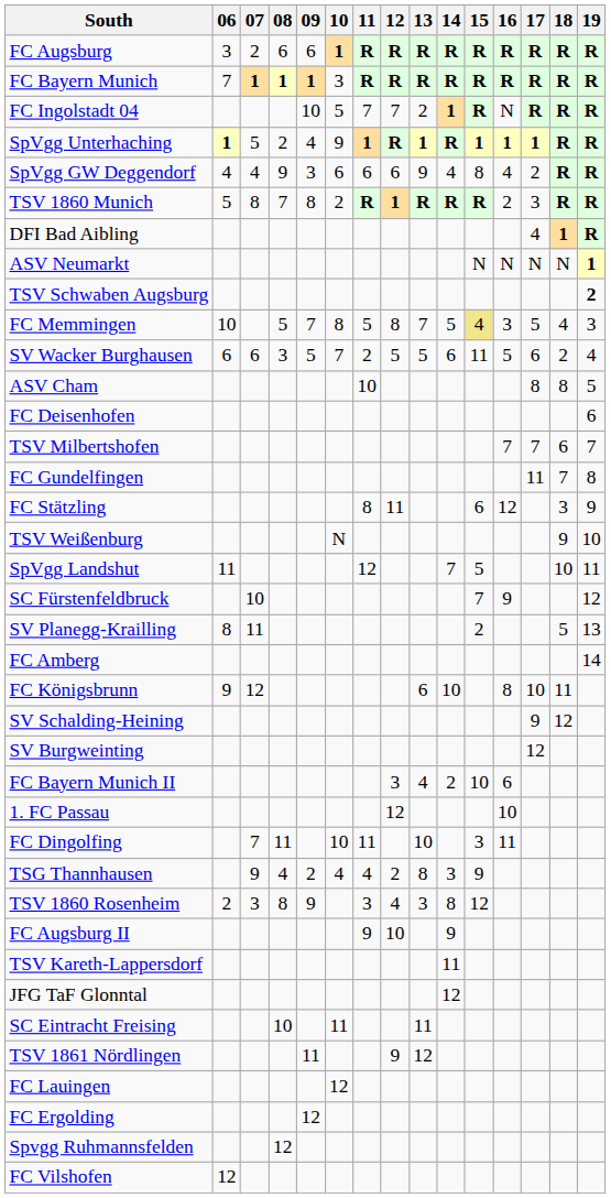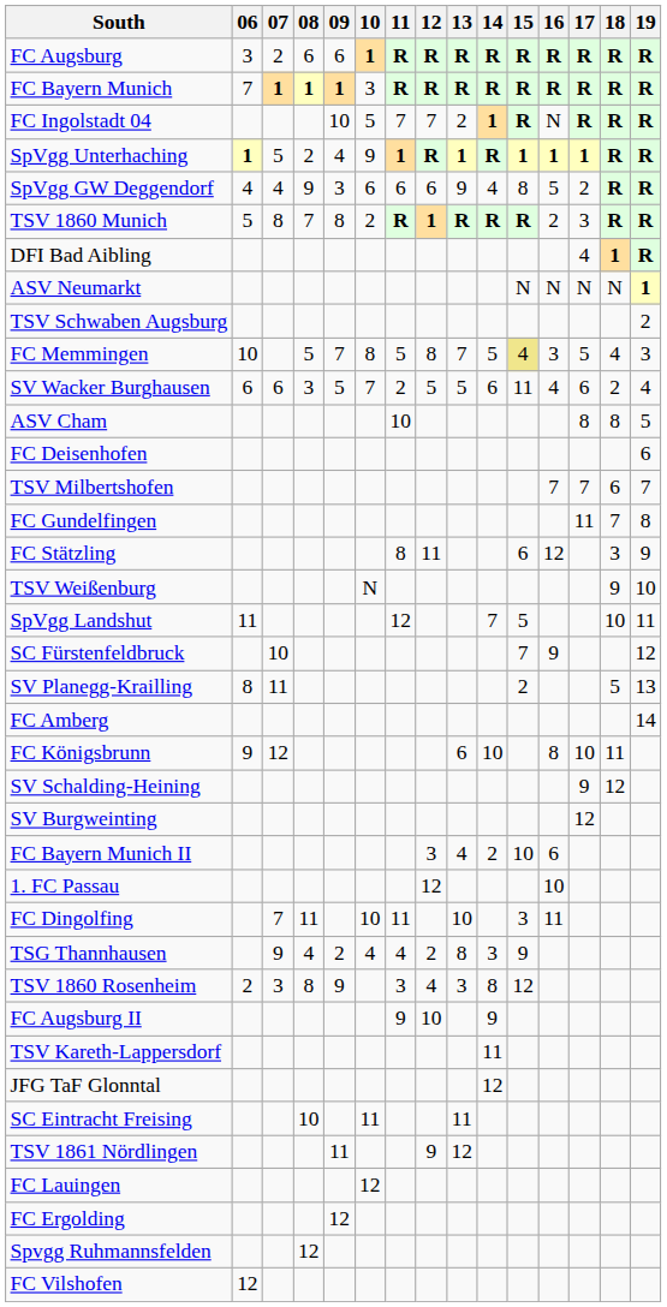 <table class="wikitable sortable">
 <tr>
 <th>South</th>
 <th class="unsortable">06</th>
 <th class="unsortable">07</th>
 <th class="unsortable">08</th>
 <th class="unsortable">09</th>
 <th class="unsortable">10</th>
 <th class="unsortable">11</th>
 <th class="unsortable">12</th>
 <th class="unsortable">13</th>
 <th class="unsortable">14</th>
 <th class="unsortable">15</th>
 <th class="unsortable">16</th>
 <th class="unsortable">17</th>
 <th class="unsortable">18</th>
 <th class="unsortable">19</th>
 </tr>
 <tr align="center">
 <td align="left"><a href='#'>FC Augsburg</a></td>
 <td>3</td>
 <td>2</td>
 <td>6</td>
 <td>6</td>
 <td style="background:#ffdf9f"><strong>1</strong></td>
 <td style="background:#dfffdf"><strong>R</strong></td>
 <td style="background:#dfffdf"><strong>R</strong></td>
 <td style="background:#dfffdf"><strong>R</strong></td>
 <td style="background:#dfffdf"><strong>R</strong></td>
 <td style="background:#dfffdf"><strong>R</strong></td>
 <td style="background:#dfffdf"><strong>R</strong></td>
 <td style="background:#dfffdf"><strong>R</strong></td>
 <td style="background:#dfffdf"><strong>R</strong></td>
 <td style="background:#dfffdf"><strong>R</strong></td>
 </tr>
 <tr align="center">
 <td align="left"><a href='#'>FC Bayern Munich</a></td>
 <td>7</td>
 <td style="background:#ffdf9f"><strong>1</strong></td>
 <td style="background:#ffffbf"><strong>1</strong></td>
 <td style="background:#ffdf9f"><strong>1</strong></td>
 <td>3</td>
 <td style="background:#dfffdf"><strong>R</strong></td>
 <td style="background:#dfffdf"><strong>R</strong></td>
 <td style="background:#dfffdf"><strong>R</strong></td>
 <td style="background:#dfffdf"><strong>R</strong></td>
 <td style="background:#dfffdf"><strong>R</strong></td>
 <td style="background:#dfffdf"><strong>R</strong></td>
 <td style="background:#dfffdf"><strong>R</strong></td>
 <td style="background:#dfffdf"><strong>R</strong></td>
 <td style="background:#dfffdf"><strong>R</strong></td>
 </tr>
 <tr align="center">
 <td align="left"><a href='#'>FC Ingolstadt 04</a></td>
 <td></td>
 <td></td>
 <td></td>
 <td>10</td>
 <td>5</td>
 <td>7</td>
 <td>7</td>
 <td>2</td>
 <td style="background:#ffdf9f"><strong>1</strong></td>
 <td style="background:#dfffdf"><strong>R</strong></td>
 <td>N</td>
 <td style="background:#dfffdf"><strong>R</strong></td>
 <td style="background:#dfffdf"><strong>R</strong></td>
 <td style="background:#dfffdf"><strong>R</strong></td>
 </tr>
 <tr align="center">
 <td align="left"><a href='#'>SpVgg Unterhaching</a></td>
 <td style="background:#ffffbf"><strong>1</strong></td>
 <td>5</td>
 <td>2</td>
 <td>4</td>
 <td>9</td>
 <td style="background:#ffdf9f"><strong>1</strong></td>
 <td style="background:#dfffdf"><strong>R</strong></td>
 <td style="background:#ffffbf"><strong>1</strong></td>
 <td style="background:#dfffdf"><strong>R</strong></td>
 <td style="background:#ffffbf"><strong>1</strong></td>
 <td style="background:#ffffbf"><strong>1</strong></td>
 <td style="background:#ffffbf"><strong>1</strong></td>
 <td style="background:#dfffdf"><strong>R</strong></td>
 <td style="background:#dfffdf"><strong>R</strong></td>
 </tr>
 <tr align="center">
 <td align="left"><a href='#'>SpVgg GW Deggendorf</a></td>
 <td>4</td>
 <td>4</td>
 <td>9</td>
 <td>3</td>
 <td>6</td>
 <td>6</td>
 <td>6</td>
 <td>9</td>
 <td>4</td>
 <td>8</td>
-<td>4</td>
+<td>5</td>
 <td>2</td>
 <td style="background:#dfffdf"><strong>R</strong></td>
 <td style="background:#dfffdf"><strong>R</strong></td>
 </tr>
 <tr align="center">
 <td align="left"><a href='#'>TSV 1860 Munich</a></td>
 <td>5</td>
 <td>8</td>
 <td>7</td>
 <td>8</td>
 <td>2</td>
 <td style="background:#dfffdf"><strong>R</strong></td>
 <td style="background:#ffdf9f"><strong>1</strong></td>
 <td style="background:#dfffdf"><strong>R</strong></td>
 <td style="background:#dfffdf"><strong>R</strong></td>
 <td style="background:#dfffdf"><strong>R</strong></td>
 <td>2</td>
 <td>3</td>
 <td style="background:#dfffdf"><strong>R</strong></td>
 <td style="background:#dfffdf"><strong>R</strong></td>
 </tr>
 <tr align="center">
 <td align="left">DFI Bad Aibling</td>
 <td></td>
 <td></td>
 <td></td>
 <td></td>
 <td></td>
 <td></td>
 <td></td>
 <td></td>
 <td></td>
 <td></td>
 <td></td>
 <td>4</td>
 <td style="background:#ffdf9f"><strong>1</strong></td>
 <td style="background:#dfffdf"><strong>R</strong></td>
 </tr>
 <tr align="center">
 <td align="left"><a href='#'>ASV Neumarkt</a></td>
 <td></td>
 <td></td>
 <td></td>
 <td></td>
 <td></td>
 <td></td>
 <td></td>
 <td></td>
 <td></td>
 <td>N</td>
 <td>N</td>
 <td>N</td>
 <td>N</td>
 <td style="background:#ffffbf"><strong>1</strong></td>
 </tr>
 <tr align="center">
 <td align="left"><a href='#'>TSV Schwaben Augsburg</a></td>
 <td></td>
 <td></td>
 <td></td>
 <td></td>
 <td></td>
 <td></td>
 <td></td>
 <td></td>
 <td></td>
 <td></td>
 <td></td>
 <td></td>
 <td></td>
-<td><strong>2</strong></td>
+<td>2</td>
 </tr>
 <tr align="center">
 <td align="left"><a href='#'>FC Memmingen</a></td>
 <td>10</td>
 <td></td>
 <td>5</td>
 <td>7</td>
 <td>8</td>
 <td>5</td>
 <td>8</td>
 <td>7</td>
 <td>5</td>
 <td style="background: khaki;">4</td>
 <td>3</td>
 <td>5</td>
 <td>4</td>
 <td>3</td>
 </tr>
 <tr align="center">
 <td align="left"><a href='#'>SV Wacker Burghausen</a></td>
 <td>6</td>
 <td>6</td>
 <td>3</td>
 <td>5</td>
 <td>7</td>
 <td>2</td>
 <td>5</td>
 <td>5</td>
 <td>6</td>
 <td>11</td>
-<td>5</td>
+<td>4</td>
 <td>6</td>
 <td>2</td>
 <td>4</td>
 </tr>
 <tr align="center">
 <td align="left"><a href='#'>ASV Cham</a></td>
 <td></td>
 <td></td>
 <td></td>
 <td></td>
 <td></td>
 <td>10</td>
 <td></td>
 <td></td>
 <td></td>
 <td></td>
 <td></td>
 <td>8</td>
 <td>8</td>
 <td>5</td>
 </tr>
 <tr align="center">
 <td align="left"><a href='#'>FC Deisenhofen</a></td>
 <td></td>
 <td></td>
 <td></td>
 <td></td>
 <td></td>
 <td></td>
 <td></td>
 <td></td>
 <td></td>
 <td></td>
 <td></td>
 <td></td>
 <td></td>
 <td>6</td>
 </tr>
 <tr align="center">
 <td align="left"><a href='#'>TSV Milbertshofen</a></td>
 <td></td>
 <td></td>
 <td></td>
 <td></td>
 <td></td>
 <td></td>
 <td></td>
 <td></td>
 <td></td>
 <td></td>
 <td>7</td>
 <td>7</td>
 <td>6</td>
 <td>7</td>
 </tr>
 <tr align="center">
 <td align="left"><a href='#'>FC Gundelfingen</a></td>
 <td></td>
 <td></td>
 <td></td>
 <td></td>
 <td></td>
 <td></td>
 <td></td>
 <td></td>
 <td></td>
 <td></td>
 <td></td>
 <td>11</td>
 <td>7</td>
 <td>8</td>
 </tr>
 <tr align="center">
 <td align="left"><a href='#'>FC Stätzling</a></td>
 <td></td>
 <td></td>
 <td></td>
 <td></td>
 <td></td>
 <td>8</td>
 <td>11</td>
 <td></td>
 <td></td>
 <td>6</td>
 <td>12</td>
 <td></td>
 <td>3</td>
 <td>9</td>
 </tr>
 <tr align="center">
 <td align="left"><a href='#'>TSV Weißenburg</a></td>
 <td></td>
 <td></td>
 <td></td>
 <td></td>
 <td>N</td>
 <td></td>
 <td></td>
 <td></td>
 <td></td>
 <td></td>
 <td></td>
 <td></td>
 <td>9</td>
 <td>10</td>
 </tr>
 <tr align="center">
 <td align="left"><a href='#'>SpVgg Landshut</a></td>
 <td>11</td>
 <td></td>
 <td></td>
 <td></td>
 <td></td>
 <td>12</td>
 <td></td>
 <td></td>
 <td>7</td>
 <td>5</td>
 <td></td>
 <td></td>
 <td>10</td>
 <td>11</td>
 </tr>
 <tr align="center">
 <td align="left"><a href='#'>SC Fürstenfeldbruck</a></td>
 <td></td>
 <td>10</td>
 <td></td>
 <td></td>
 <td></td>
 <td></td>
 <td></td>
 <td></td>
 <td></td>
 <td>7</td>
 <td>9</td>
 <td></td>
 <td></td>
 <td>12</td>
 </tr>
 <tr align="center">
 <td align="left"><a href='#'>SV Planegg-Krailling</a></td>
 <td>8</td>
 <td>11</td>
 <td></td>
 <td></td>
 <td></td>
 <td></td>
 <td></td>
 <td></td>
 <td></td>
 <td>2</td>
 <td></td>
 <td></td>
 <td>5</td>
 <td>13</td>
 </tr>
 <tr align="center">
 <td align="left"><a href='#'>FC Amberg</a></td>
 <td></td>
 <td></td>
 <td></td>
 <td></td>
 <td></td>
 <td></td>
 <td></td>
 <td></td>
 <td></td>
 <td></td>
 <td></td>
 <td></td>
 <td></td>
 <td>14</td>
 </tr>
 <tr align="center">
 <td align="left"><a href='#'>FC Königsbrunn</a></td>
 <td>9</td>
 <td>12</td>
 <td></td>
 <td></td>
 <td></td>
 <td></td>
 <td></td>
 <td>6</td>
 <td>10</td>
 <td></td>
 <td>8</td>
 <td>10</td>
 <td>11</td>
 <td></td>
 </tr>
 <tr align="center">
 <td align="left"><a href='#'>SV Schalding-Heining</a></td>
 <td></td>
 <td></td>
 <td></td>
 <td></td>
 <td></td>
 <td></td>
 <td></td>
 <td></td>
 <td></td>
 <td></td>
 <td></td>
 <td>9</td>
 <td>12</td>
 <td></td>
 </tr>
 <tr align="center">
 <td align="left"><a href='#'>SV Burgweinting</a></td>
 <td></td>
 <td></td>
 <td></td>
 <td></td>
 <td></td>
 <td></td>
 <td></td>
 <td></td>
 <td></td>
 <td></td>
 <td></td>
 <td>12</td>
 <td></td>
 <td></td>
 </tr>
 <tr align="center">
 <td align="left"><a href='#'> FC Bayern Munich II</a></td>
 <td></td>
 <td></td>
 <td></td>
 <td></td>
 <td></td>
 <td></td>
 <td>3</td>
 <td>4</td>
 <td>2</td>
 <td>10</td>
 <td>6</td>
 <td></td>
 <td></td>
 <td></td>
 </tr>
 <tr align="center">
 <td align="left"><a href='#'>1. FC Passau</a></td>
 <td></td>
 <td></td>
 <td></td>
 <td></td>
 <td></td>
 <td></td>
 <td>12</td>
 <td></td>
 <td></td>
 <td></td>
 <td>10</td>
 <td></td>
 <td></td>
 <td></td>
 </tr>
 <tr align="center">
 <td align="left"><a href='#'>FC Dingolfing</a></td>
 <td></td>
 <td>7</td>
 <td>11</td>
 <td></td>
 <td>10</td>
 <td>11</td>
 <td></td>
 <td>10</td>
 <td></td>
 <td>3</td>
 <td>11</td>
 <td></td>
 <td></td>
 <td></td>
 </tr>
 <tr align="center">
 <td align="left"><a href='#'>TSG Thannhausen</a></td>
 <td></td>
 <td>9</td>
 <td>4</td>
 <td>2</td>
 <td>4</td>
 <td>4</td>
 <td>2</td>
 <td>8</td>
 <td>3</td>
 <td>9</td>
 <td></td>
 <td></td>
 <td></td>
 <td></td>
 </tr>
 <tr align="center">
 <td align="left"><a href='#'>TSV 1860 Rosenheim</a></td>
 <td>2</td>
 <td>3</td>
 <td>8</td>
 <td>9</td>
 <td></td>
 <td>3</td>
 <td>4</td>
 <td>3</td>
 <td>8</td>
 <td>12</td>
 <td></td>
 <td></td>
 <td></td>
 <td></td>
 </tr>
 <tr align="center">
 <td align="left"><a href='#'> FC Augsburg II</a></td>
 <td></td>
 <td></td>
 <td></td>
 <td></td>
 <td></td>
 <td>9</td>
 <td>10</td>
 <td></td>
 <td>9</td>
 <td></td>
 <td></td>
 <td></td>
 <td></td>
 <td></td>
 </tr>
 <tr align="center">
 <td align="left"><a href='#'>TSV Kareth-Lappersdorf</a></td>
 <td></td>
 <td></td>
 <td></td>
 <td></td>
 <td></td>
 <td></td>
 <td></td>
 <td></td>
 <td>11</td>
 <td></td>
 <td></td>
 <td></td>
 <td></td>
 <td></td>
 </tr>
 <tr align="center">
 <td align="left">JFG TaF Glonntal</td>
 <td></td>
 <td></td>
 <td></td>
 <td></td>
 <td></td>
 <td></td>
 <td></td>
 <td></td>
 <td>12</td>
 <td></td>
 <td></td>
 <td></td>
 <td></td>
 <td></td>
 </tr>
 <tr align="center">
 <td align="left"><a href='#'>SC Eintracht Freising</a></td>
 <td></td>
 <td></td>
 <td>10</td>
 <td></td>
 <td>11</td>
 <td></td>
 <td></td>
 <td>11</td>
 <td></td>
 <td></td>
 <td></td>
 <td></td>
 <td></td>
 <td></td>
 </tr>
 <tr align="center">
 <td align="left"><a href='#'>TSV 1861 Nördlingen</a></td>
 <td></td>
 <td></td>
 <td></td>
 <td>11</td>
 <td></td>
 <td></td>
 <td>9</td>
 <td>12</td>
 <td></td>
 <td></td>
 <td></td>
 <td></td>
 <td></td>
 <td></td>
 </tr>
 <tr align="center">
 <td align="left"><a href='#'>FC Lauingen</a></td>
 <td></td>
 <td></td>
 <td></td>
 <td></td>
 <td>12</td>
 <td></td>
 <td></td>
 <td></td>
 <td></td>
 <td></td>
 <td></td>
 <td></td>
 <td></td>
 <td></td>
 </tr>
 <tr align="center">
 <td align="left"><a href='#'>FC Ergolding</a></td>
 <td></td>
 <td></td>
 <td></td>
 <td>12</td>
 <td></td>
 <td></td>
 <td></td>
 <td></td>
 <td></td>
 <td></td>
 <td></td>
 <td></td>
 <td></td>
 <td></td>
 </tr>
 <tr align="center">
 <td align="left"><a href='#'>Spvgg Ruhmannsfelden</a></td>
 <td></td>
 <td></td>
 <td>12</td>
 <td></td>
 <td></td>
 <td></td>
 <td></td>
 <td></td>
 <td></td>
 <td></td>
 <td></td>
 <td></td>
 <td></td>
 <td></td>
 </tr>
 <tr align="center">
 <td align="left"><a href='#'>FC Vilshofen</a></td>
 <td>12</td>
 <td></td>
 <td></td>
 <td></td>
 <td></td>
 <td></td>
 <td></td>
 <td></td>
 <td></td>
 <td></td>
 <td></td>
 <td></td>
 <td></td>
 <td></td>
 </tr>
 </table>
